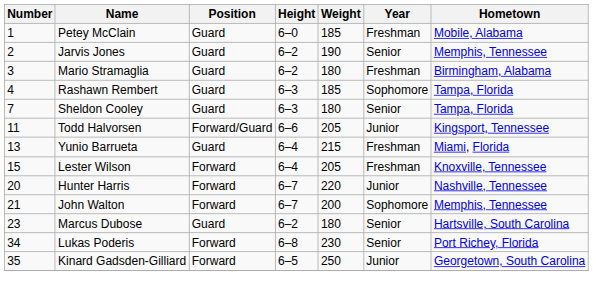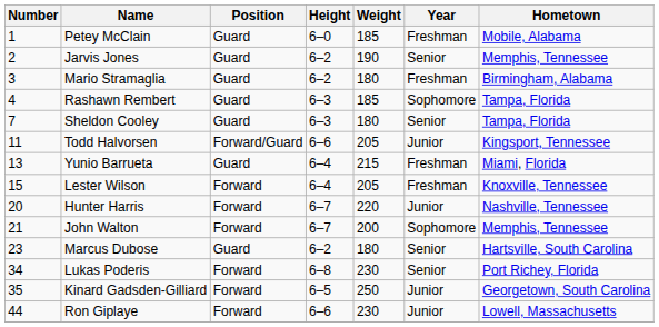 <table class="wikitable" style="font-size: 95%;">
 <tr>
 <th>Number</th>
 <th>Name</th>
 <th>Position</th>
 <th>Height</th>
 <th>Weight</th>
 <th>Year</th>
 <th>Hometown</th>
 </tr>
 <tr>
 <td>1</td>
 <td>Petey McClain</td>
 <td>Guard</td>
 <td>6–0</td>
 <td>185</td>
 <td>Freshman</td>
 <td><a href='#'>Mobile, Alabama</a></td>
 </tr>
 <tr>
 <td>2</td>
 <td>Jarvis Jones</td>
 <td>Guard</td>
 <td>6–2</td>
 <td>190</td>
 <td>Senior</td>
 <td><a href='#'>Memphis, Tennessee</a></td>
 </tr>
 <tr>
 <td>3</td>
 <td>Mario Stramaglia</td>
 <td>Guard</td>
 <td>6–2</td>
 <td>180</td>
 <td>Freshman</td>
 <td><a href='#'>Birmingham, Alabama</a></td>
 </tr>
 <tr>
 <td>4</td>
 <td>Rashawn Rembert</td>
 <td>Guard</td>
 <td>6–3</td>
 <td>185</td>
 <td>Sophomore</td>
 <td><a href='#'>Tampa, Florida</a></td>
 </tr>
 <tr>
 <td>7</td>
 <td>Sheldon Cooley</td>
 <td>Guard</td>
 <td>6–3</td>
 <td>180</td>
 <td>Senior</td>
 <td><a href='#'>Tampa, Florida</a></td>
 </tr>
 <tr>
 <td>11</td>
 <td>Todd Halvorsen</td>
 <td>Forward/Guard</td>
 <td>6–6</td>
 <td>205</td>
 <td>Junior</td>
 <td><a href='#'>Kingsport, Tennessee</a></td>
 </tr>
 <tr>
 <td>13</td>
 <td>Yunio Barrueta</td>
 <td>Guard</td>
 <td>6–4</td>
 <td>215</td>
 <td>Freshman</td>
 <td><a href='#'>Miami</a>, <a href='#'>Florida</a></td>
 </tr>
 <tr>
 <td>15</td>
 <td>Lester Wilson</td>
 <td>Forward</td>
 <td>6–4</td>
 <td>205</td>
 <td>Freshman</td>
 <td><a href='#'>Knoxville, Tennessee</a></td>
 </tr>
 <tr>
 <td>20</td>
 <td>Hunter Harris</td>
 <td>Forward</td>
 <td>6–7</td>
 <td>220</td>
 <td>Junior</td>
 <td><a href='#'>Nashville, Tennessee</a></td>
 </tr>
 <tr>
 <td>21</td>
 <td>John Walton</td>
 <td>Forward</td>
 <td>6–7</td>
 <td>200</td>
 <td>Sophomore</td>
 <td><a href='#'>Memphis, Tennessee</a></td>
 </tr>
 <tr>
 <td>23</td>
 <td>Marcus Dubose</td>
 <td>Guard</td>
 <td>6–2</td>
 <td>180</td>
 <td>Senior</td>
 <td><a href='#'>Hartsville, South Carolina</a></td>
 </tr>
 <tr>
 <td>34</td>
 <td>Lukas Poderis</td>
 <td>Forward</td>
 <td>6–8</td>
 <td>230</td>
 <td>Senior</td>
 <td><a href='#'>Port Richey, Florida</a></td>
 </tr>
 <tr>
 <td>35</td>
 <td>Kinard Gadsden-Gilliard</td>
 <td>Forward</td>
 <td>6–5</td>
 <td>250</td>
 <td>Junior</td>
 <td><a href='#'>Georgetown, South Carolina</a></td>
 </tr>
 <tr>
+<td>44</td>
+<td>Ron Giplaye</td>
+<td>Forward</td>
+<td>6–6</td>
+<td>230</td>
+<td>Junior</td>
+<td><a href='#'>Lowell, Massachusetts</a></td>
+</tr>
+<tr>
 </tr>
 </table>
